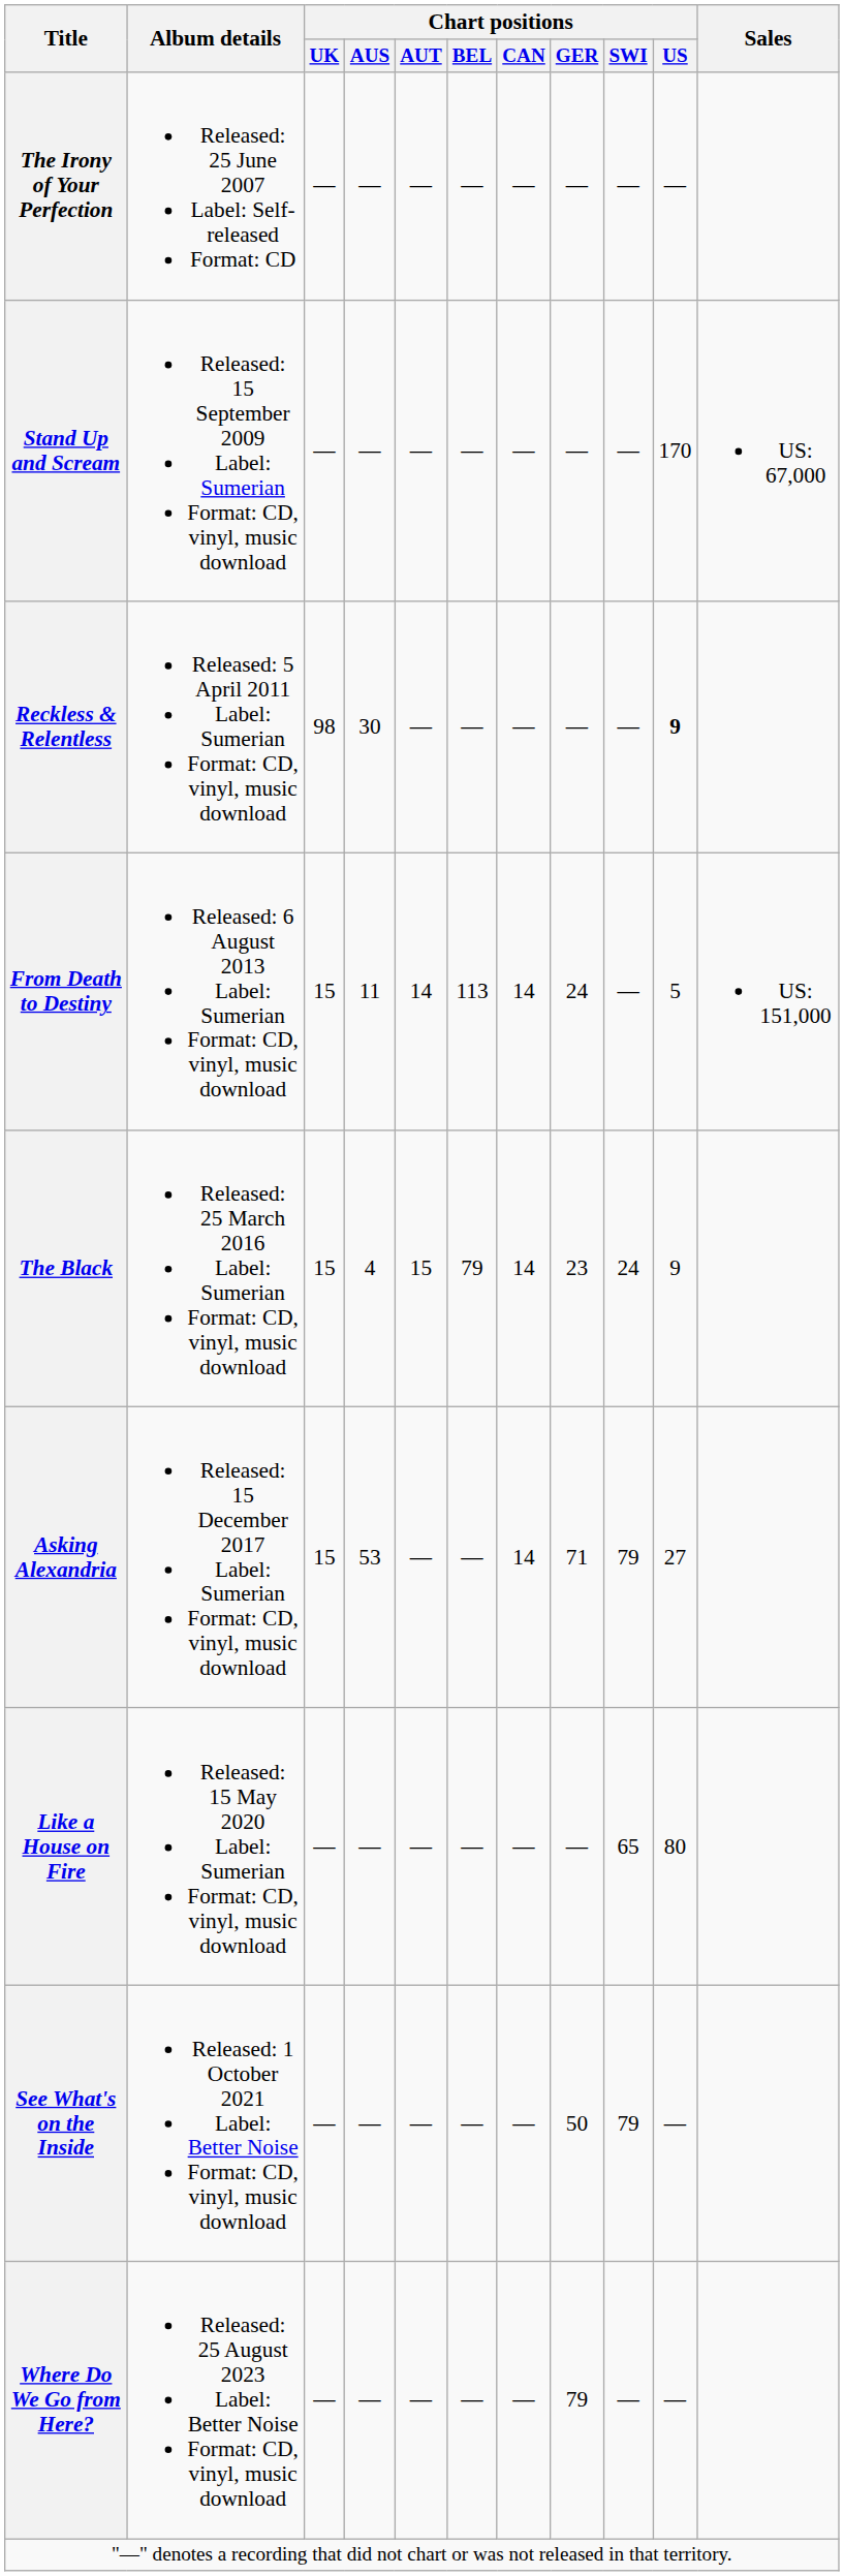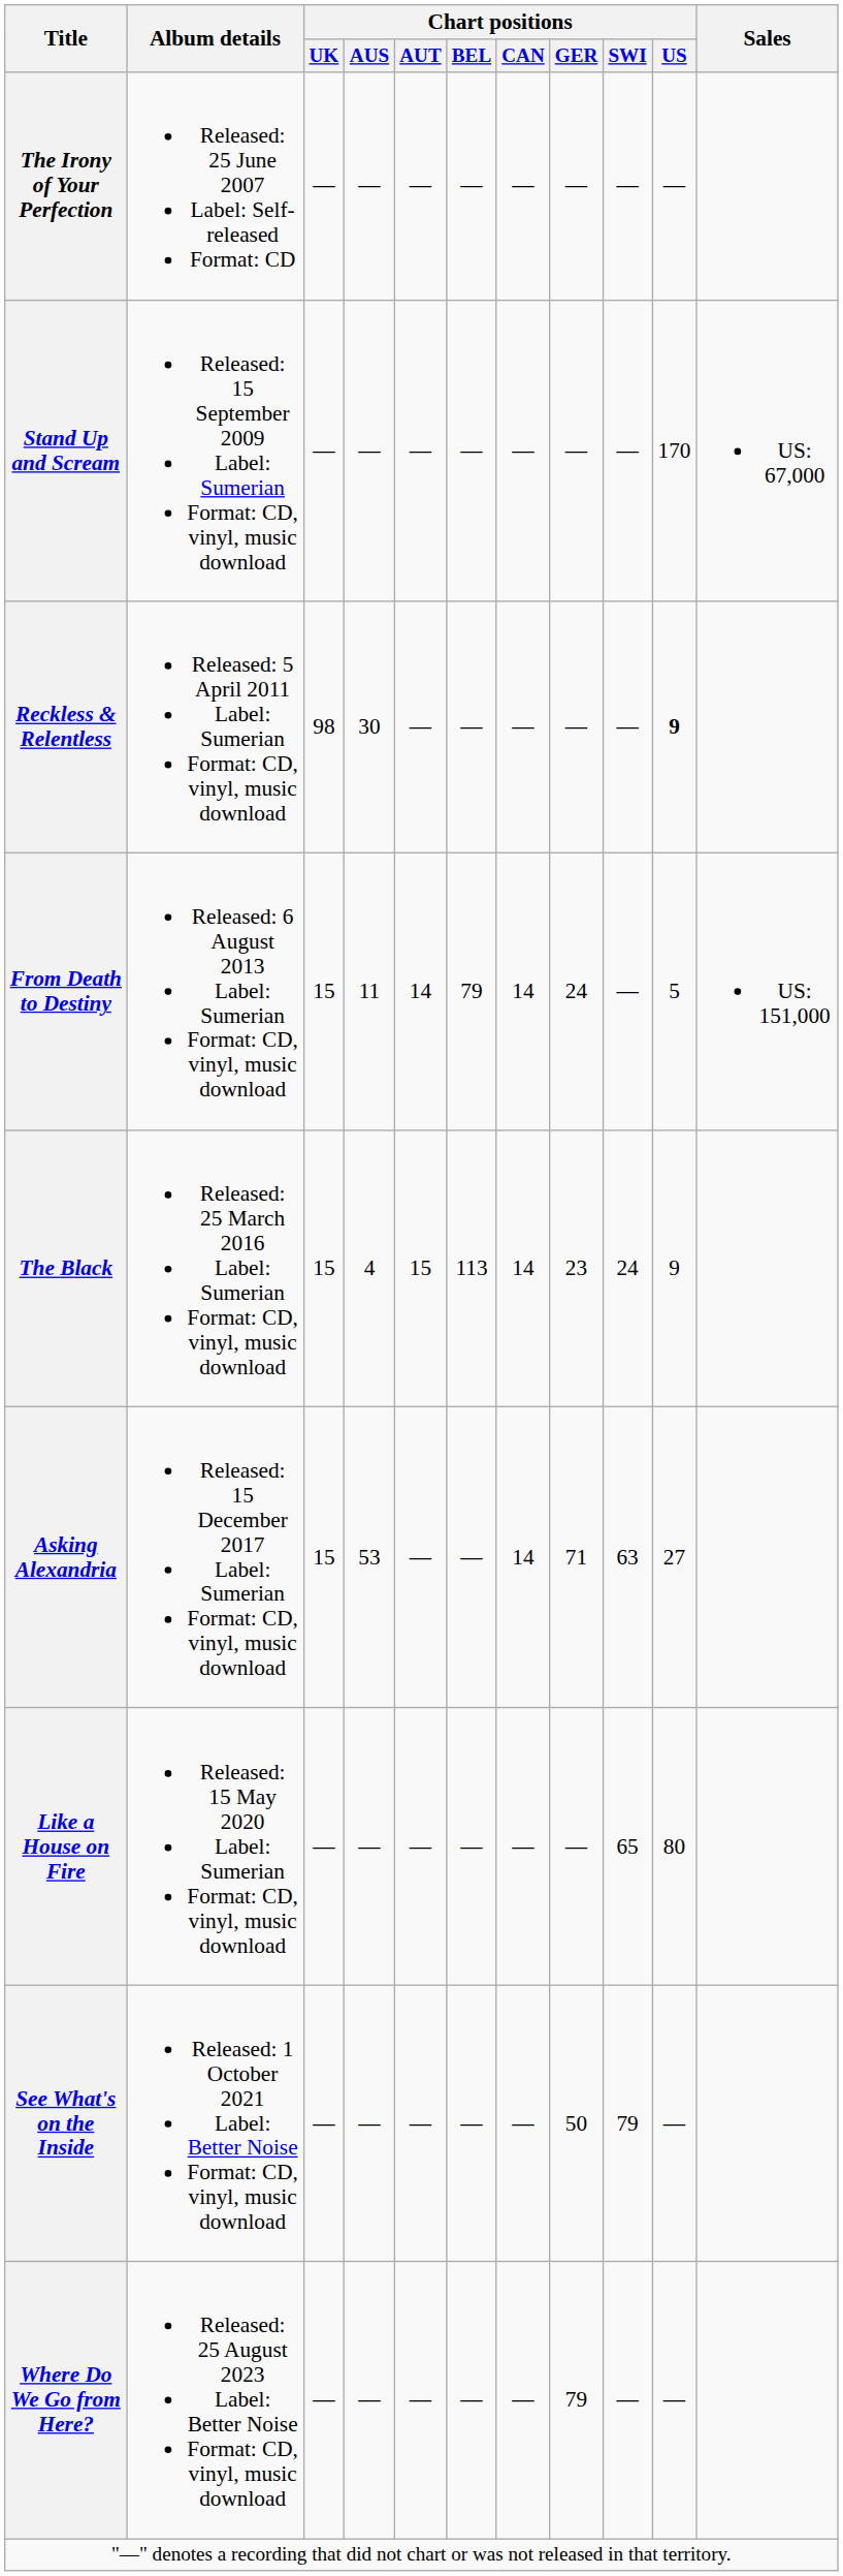 <table class="wikitable plainrowheaders" style="text-align:center;">
 <tr>
 <th scope="col" rowspan="2" style="width:12em;">Title</th>
 <th scope="col" rowspan="2" style="width:19em;">Album details</th>
 <th colspan="8">Chart positions</th>
 <th scope="col" rowspan="2" style="width:9em;">Sales</th>
 </tr>
 <tr>
 <th scope="col" style="width:3em;font-size:90%;"><a href='#'>UK</a><br></th>
 <th scope="col" style="width:3em;font-size:90%;"><a href='#'>AUS</a><br></th>
 <th scope="col" style="width:3em;font-size:90%;"><a href='#'>AUT</a><br></th>
 <th scope="col" style="width:3em;font-size:90%;"><a href='#'>BEL</a><br></th>
 <th scope="col" style="width:3em;font-size:90%;"><a href='#'>CAN</a><br></th>
 <th scope="col" style="width:3em;font-size:90%;"><a href='#'>GER</a><br></th>
 <th scope="col" style="width:3em;font-size:90%;"><a href='#'>SWI</a><br></th>
 <th scope="col" style="width:3em;font-size:90%;"><a href='#'>US</a><br></th>
 </tr>
 <tr>
 <th scope="row"><em>The Irony of Your Perfection</em></th>
 <td><br><ul><li>Released: 25 June 2007</li><li>Label: Self-released</li><li>Format: CD</li></ul></td>
 <td>—</td>
 <td>—</td>
 <td>—</td>
 <td>—</td>
 <td>—</td>
 <td>—</td>
 <td>—</td>
 <td>—</td>
 <td></td>
 </tr>
 <tr>
 <th scope="row"><em><a href='#'>Stand Up and Scream</a></em></th>
 <td><br><ul><li>Released: 15 September 2009</li><li>Label: <a href='#'>Sumerian</a></li><li>Format: CD, vinyl, music download</li></ul></td>
 <td>—</td>
 <td>—</td>
 <td>—</td>
 <td>—</td>
 <td>—</td>
 <td>—</td>
 <td>—</td>
 <td>170</td>
 <td><br><ul><li>US: 67,000</li></ul></td>
 </tr>
 <tr>
 <th scope="row"><em><a href='#'>Reckless & Relentless</a></em></th>
 <td><br><ul><li>Released: 5 April 2011</li><li>Label: Sumerian</li><li>Format: CD, vinyl, music download</li></ul></td>
 <td>98</td>
 <td>30</td>
 <td>—</td>
 <td>—</td>
 <td>—</td>
 <td>—</td>
 <td>—</td>
 <td><strong>9</strong></td>
 <td></td>
 </tr>
 <tr>
 <th scope="row"><em><a href='#'>From Death to Destiny</a></em></th>
 <td><br><ul><li>Released: 6 August 2013</li><li>Label: Sumerian</li><li>Format: CD, vinyl, music download</li></ul></td>
 <td>15</td>
 <td>11</td>
 <td>14</td>
-<td>113</td>
+<td>79</td>
 <td>14</td>
 <td>24</td>
 <td>—</td>
 <td>5</td>
 <td><br><ul><li>US: 151,000</li></ul></td>
 </tr>
 <tr>
 <th scope="row"><em><a href='#'>The Black</a></em></th>
 <td><br><ul><li>Released: 25 March 2016</li><li>Label: Sumerian</li><li>Format: CD, vinyl, music download</li></ul></td>
 <td>15</td>
 <td>4</td>
 <td>15</td>
-<td>79</td>
+<td>113</td>
 <td>14</td>
 <td>23</td>
 <td>24</td>
 <td>9</td>
 <td></td>
 </tr>
 <tr>
 <th scope="row"><em><a href='#'>Asking Alexandria</a></em></th>
 <td><br><ul><li>Released: 15 December 2017</li><li>Label: Sumerian</li><li>Format: CD, vinyl, music download</li></ul></td>
 <td>15</td>
 <td>53</td>
 <td>—</td>
 <td>—</td>
 <td>14</td>
 <td>71</td>
-<td>79</td>
+<td>63</td>
 <td>27</td>
 <td></td>
 </tr>
 <tr>
 <th scope="row"><em><a href='#'>Like a House on Fire</a></em></th>
 <td><br><ul><li>Released: 15 May 2020</li><li>Label: Sumerian</li><li>Format: CD, vinyl, music download</li></ul></td>
 <td>—</td>
 <td>—</td>
 <td>—</td>
 <td>—</td>
 <td>—</td>
 <td>—</td>
 <td>65</td>
 <td>80</td>
 <td></td>
 </tr>
 <tr>
 <th scope="row"><em><a href='#'>See What's on the Inside</a></em></th>
 <td><br><ul><li>Released: 1 October 2021</li><li>Label: <a href='#'>Better Noise</a></li><li>Format: CD, vinyl, music download</li></ul></td>
 <td>—</td>
 <td>—</td>
 <td>—</td>
 <td>—</td>
 <td>—</td>
 <td>50</td>
 <td>79</td>
 <td>—</td>
 <td></td>
 </tr>
 <tr>
 <th scope="row"><em><a href='#'>Where Do We Go from Here?</a></em></th>
 <td><br><ul><li>Released: 25 August 2023</li><li>Label: Better Noise</li><li>Format: CD, vinyl, music download</li></ul></td>
 <td>—</td>
 <td>—</td>
 <td>—</td>
 <td>—</td>
 <td>—</td>
 <td>79</td>
 <td>—</td>
 <td>—</td>
 <td></td>
 </tr>
 <tr>
 <td colspan="14" style="font-size:90%">"—" denotes a recording that did not chart or was not released in that territory.</td>
 </tr>
 </table>
